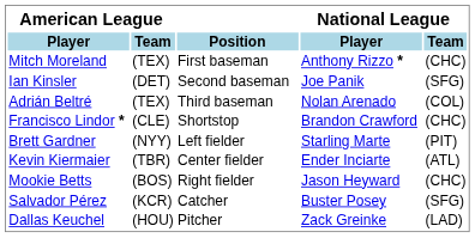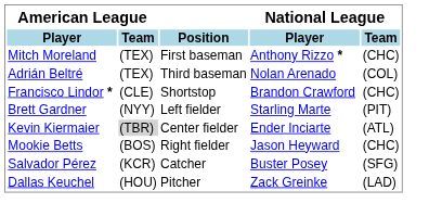 <table cellpadding="1"  style="width:auto; font-size:90%; border:1px solid gray;">
 <tr style="text-align:center; font-size:larger;">
 <th colspan=2>American League</th>
 <th></th>
 <th colspan=2>National League</th>
 </tr>
 <tr style="background:lightblue;">
 <th>Player</th>
 <th>Team</th>
 <th>Position</th>
 <th>Player</th>
 <th>Team</th>
 </tr>
 <tr>
 <td><a href='#'>Mitch Moreland</a></td>
 <td>(TEX)</td>
 <td>First baseman</td>
 <td><a href='#'>Anthony Rizzo</a> <strong>*</strong></td>
 <td>(CHC)</td>
-</tr>
-<tr>
-<td><a href='#'>Ian Kinsler</a></td>
-<td>(DET)</td>
-<td>Second baseman  </td>
-<td><a href='#'>Joe Panik</a></td>
-<td>(SFG)</td>
 </tr>
 <tr>
 <td><a href='#'>Adrián Beltré</a></td>
 <td>(TEX)</td>
 <td>Third baseman</td>
 <td><a href='#'>Nolan Arenado</a></td>
 <td>(COL)</td>
 </tr>
 <tr>
 <td><a href='#'>Francisco Lindor</a> <strong>*</strong> </td>
 <td>(CLE)</td>
 <td>Shortstop</td>
 <td><a href='#'>Brandon Crawford</a> </td>
 <td>(CHC)</td>
 </tr>
 <tr>
 <td><a href='#'>Brett Gardner</a>  </td>
 <td>(NYY)</td>
 <td>Left fielder</td>
 <td><a href='#'>Starling Marte</a></td>
 <td>(PIT)</td>
 </tr>
 <tr>
 <td><a href='#'>Kevin Kiermaier</a></td>
-<td>(TBR)</td>
+<td style="background: lightgrey;">(TBR)</td>
 <td>Center fielder</td>
 <td><a href='#'>Ender Inciarte</a></td>
 <td>(ATL)</td>
 </tr>
 <tr>
 <td><a href='#'>Mookie Betts</a></td>
 <td>(BOS)</td>
 <td>Right fielder</td>
 <td><a href='#'>Jason Heyward</a></td>
 <td>(CHC)</td>
 </tr>
 <tr>
 <td><a href='#'>Salvador Pérez</a></td>
 <td>(KCR)</td>
 <td>Catcher</td>
 <td><a href='#'>Buster Posey</a></td>
 <td>(SFG)</td>
 </tr>
 <tr>
 <td><a href='#'>Dallas Keuchel</a></td>
 <td>(HOU)</td>
 <td>Pitcher</td>
 <td><a href='#'>Zack Greinke</a></td>
 <td>(LAD)</td>
 </tr>
 </table>
